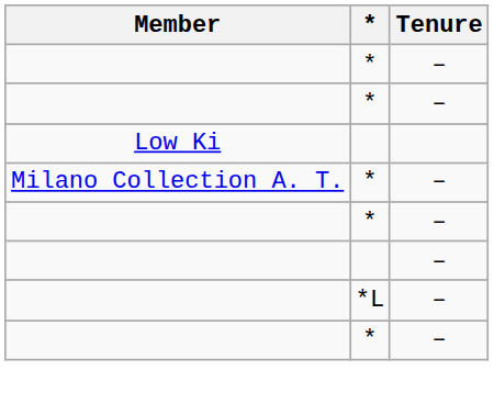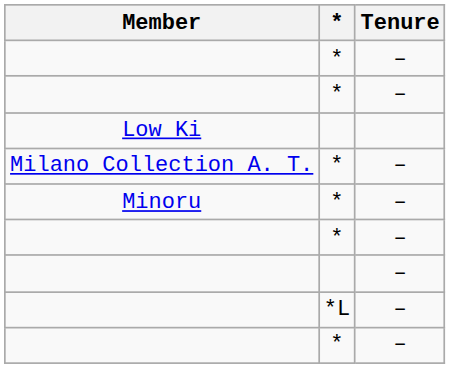 <table class="wikitable sortable" style="text-align:center;">
 <tr>
 <th>Member</th>
 <th>*</th>
 <th>Tenure</th>
 </tr>
 <tr>
 <td></td>
 <td>*</td>
 <td> – </td>
 </tr>
 <tr>
 <td></td>
 <td>*</td>
 <td> – </td>
 </tr>
 <tr>
 <td><a href='#'>Low Ki</a></td>
 <td></td>
 <td></td>
 </tr>
 <tr>
 <td><a href='#'>Milano Collection A. T.</a></td>
 <td>*</td>
 <td> – </td>
 </tr>
 <tr>
+<td><a href='#'>Minoru</a></td>
+<td>*</td>
+<td> – </td>
+</tr>
+<tr>
 <td></td>
 <td>*</td>
 <td> – </td>
 </tr>
 <tr>
 <td></td>
 <td></td>
 <td> – </td>
 </tr>
 <tr>
 <td></td>
 <td>*L</td>
 <td> – </td>
 </tr>
 <tr>
 <td></td>
 <td>*</td>
 <td> – </td>
 </tr>
 </table>
